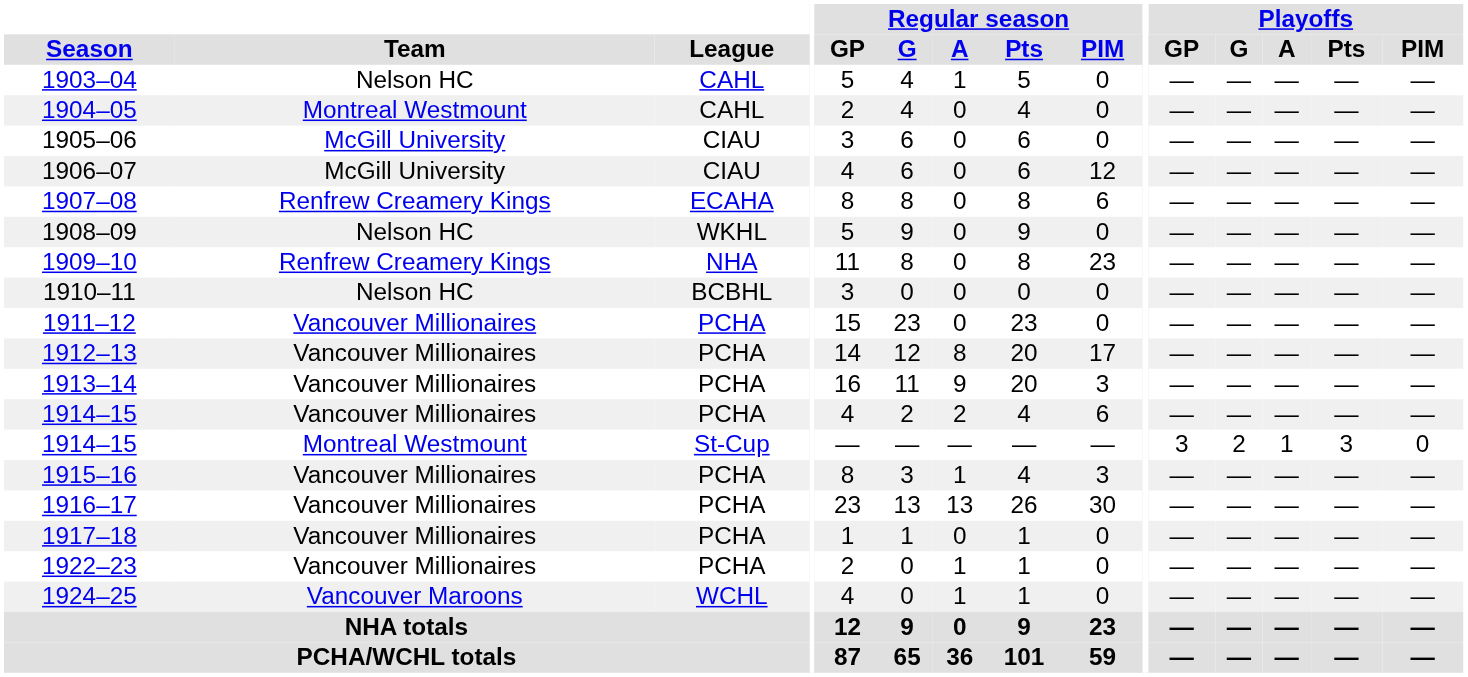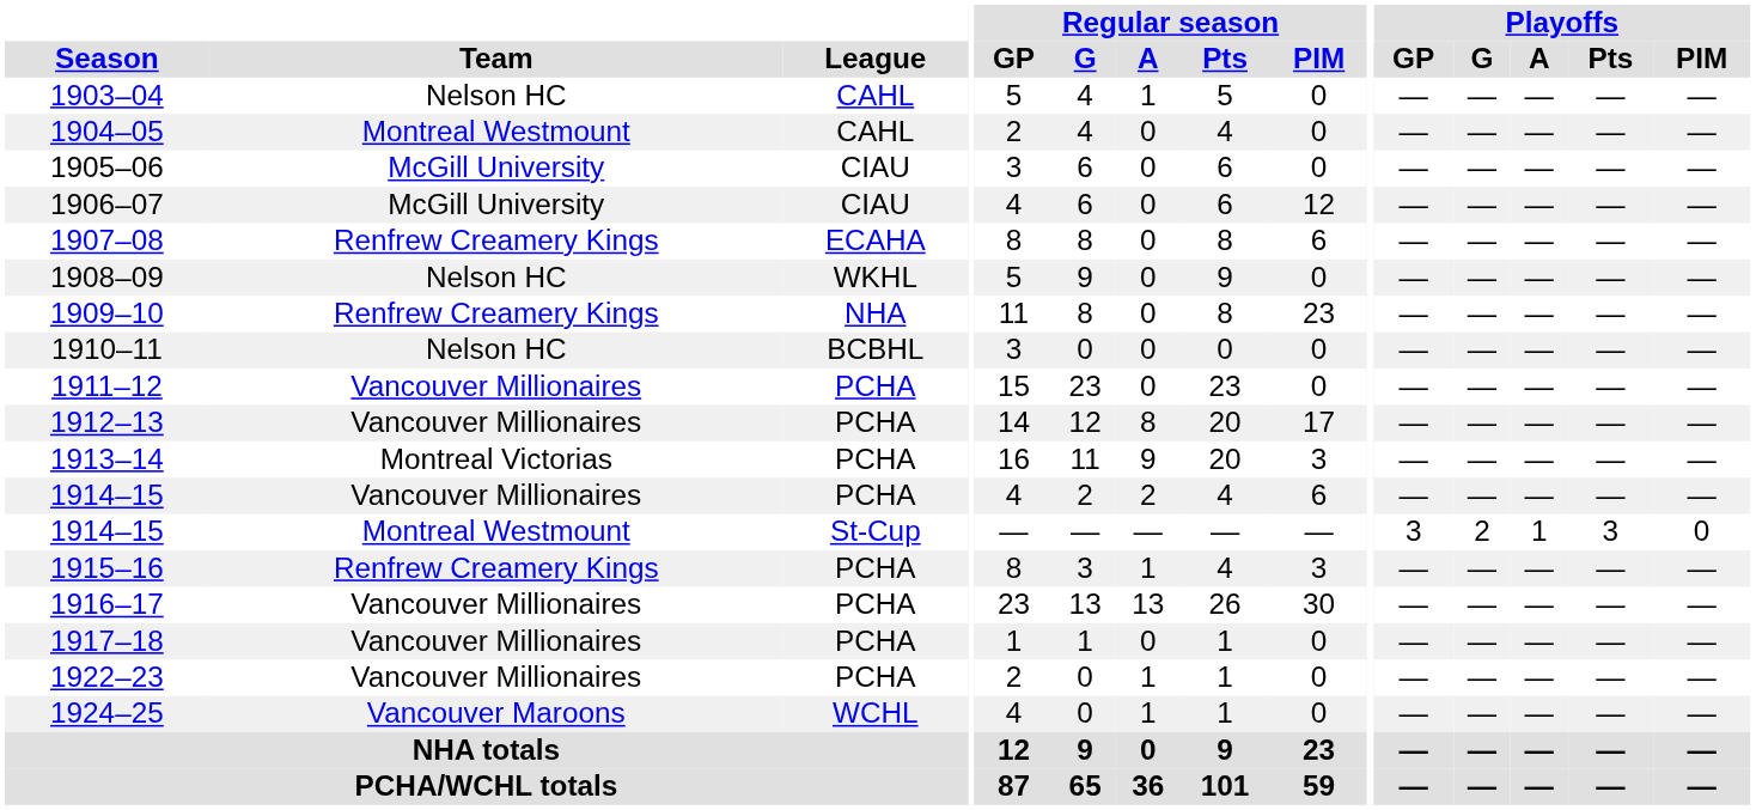 <table border="0" cellpadding="1" cellspacing="0" style="text-align:center; width:60em">
 <tr bgcolor="#e0e0e0">
 <th colspan="3" bgcolor="#ffffff"></th>
 <th rowspan="100" bgcolor="#ffffff"></th>
 <th colspan="5"><a href='#'>Regular season</a></th>
 <th rowspan="100" bgcolor="#ffffff"></th>
 <th colspan="5"><a href='#'>Playoffs</a></th>
 </tr>
 <tr bgcolor="#e0e0e0">
 <th><a href='#'>Season</a></th>
 <th>Team</th>
 <th>League</th>
 <th>GP</th>
 <th><a href='#'>G</a></th>
 <th><a href='#'>A</a></th>
 <th><a href='#'>Pts</a></th>
 <th><a href='#'>PIM</a></th>
 <th>GP</th>
 <th>G</th>
 <th>A</th>
 <th>Pts</th>
 <th>PIM</th>
 </tr>
 <tr>
 <td><a href='#'>1903–04</a></td>
 <td>Nelson HC</td>
 <td><a href='#'>CAHL</a></td>
 <td>5</td>
 <td>4</td>
 <td>1</td>
 <td>5</td>
 <td>0</td>
 <td>—</td>
 <td>—</td>
 <td>—</td>
 <td>—</td>
 <td>—</td>
 </tr>
 <tr bgcolor="#f0f0f0">
 <td><a href='#'>1904–05</a></td>
 <td><a href='#'>Montreal Westmount</a></td>
 <td>CAHL</td>
 <td>2</td>
 <td>4</td>
 <td>0</td>
 <td>4</td>
 <td>0</td>
 <td>—</td>
 <td>—</td>
 <td>—</td>
 <td>—</td>
 <td>—</td>
 </tr>
 <tr>
 <td>1905–06</td>
 <td><a href='#'>McGill University</a></td>
 <td>CIAU</td>
 <td>3</td>
 <td>6</td>
 <td>0</td>
 <td>6</td>
 <td>0</td>
 <td>—</td>
 <td>—</td>
 <td>—</td>
 <td>—</td>
 <td>—</td>
 </tr>
 <tr bgcolor="#f0f0f0">
 <td>1906–07</td>
 <td>McGill University</td>
 <td>CIAU</td>
 <td>4</td>
 <td>6</td>
 <td>0</td>
 <td>6</td>
 <td>12</td>
 <td>—</td>
 <td>—</td>
 <td>—</td>
 <td>—</td>
 <td>—</td>
 </tr>
 <tr>
 <td><a href='#'>1907–08</a></td>
 <td><a href='#'>Renfrew Creamery Kings</a></td>
 <td><a href='#'>ECAHA</a></td>
 <td>8</td>
 <td>8</td>
 <td>0</td>
 <td>8</td>
 <td>6</td>
 <td>—</td>
 <td>—</td>
 <td>—</td>
 <td>—</td>
 <td>—</td>
 </tr>
 <tr bgcolor="#f0f0f0">
 <td>1908–09</td>
 <td>Nelson HC</td>
 <td>WKHL</td>
 <td>5</td>
 <td>9</td>
 <td>0</td>
 <td>9</td>
 <td>0</td>
 <td>—</td>
 <td>—</td>
 <td>—</td>
 <td>—</td>
 <td>—</td>
 </tr>
 <tr>
 <td><a href='#'>1909–10</a></td>
 <td><a href='#'>Renfrew Creamery Kings</a></td>
 <td><a href='#'>NHA</a></td>
 <td>11</td>
 <td>8</td>
 <td>0</td>
 <td>8</td>
 <td>23</td>
 <td>—</td>
 <td>—</td>
 <td>—</td>
 <td>—</td>
 <td>—</td>
 </tr>
 <tr bgcolor="#f0f0f0">
 <td>1910–11</td>
 <td>Nelson HC</td>
 <td>BCBHL</td>
 <td>3</td>
 <td>0</td>
 <td>0</td>
 <td>0</td>
 <td>0</td>
 <td>—</td>
 <td>—</td>
 <td>—</td>
 <td>—</td>
 <td>—</td>
 </tr>
 <tr>
 <td><a href='#'>1911–12</a></td>
 <td><a href='#'>Vancouver Millionaires</a></td>
 <td><a href='#'>PCHA</a></td>
 <td>15</td>
 <td>23</td>
 <td>0</td>
 <td>23</td>
 <td>0</td>
 <td>—</td>
 <td>—</td>
 <td>—</td>
 <td>—</td>
 <td>—</td>
 </tr>
 <tr bgcolor="#f0f0f0">
 <td><a href='#'>1912–13</a></td>
 <td>Vancouver Millionaires</td>
 <td>PCHA</td>
 <td>14</td>
 <td>12</td>
 <td>8</td>
 <td>20</td>
 <td>17</td>
 <td>—</td>
 <td>—</td>
 <td>—</td>
 <td>—</td>
 <td>—</td>
 </tr>
 <tr>
 <td><a href='#'>1913–14</a></td>
-<td>Vancouver Millionaires</td>
+<td>Montreal Victorias</td>
 <td>PCHA</td>
 <td>16</td>
 <td>11</td>
 <td>9</td>
 <td>20</td>
 <td>3</td>
 <td>—</td>
 <td>—</td>
 <td>—</td>
 <td>—</td>
 <td>—</td>
 </tr>
 <tr bgcolor="#f0f0f0">
 <td><a href='#'>1914–15</a></td>
 <td>Vancouver Millionaires</td>
 <td>PCHA</td>
 <td>4</td>
 <td>2</td>
 <td>2</td>
 <td>4</td>
 <td>6</td>
 <td>—</td>
 <td>—</td>
 <td>—</td>
 <td>—</td>
 <td>—</td>
 </tr>
 <tr>
 <td><a href='#'>1914–15</a></td>
 <td><a href='#'>Montreal Westmount</a></td>
 <td><a href='#'>St-Cup</a></td>
 <td>—</td>
 <td>—</td>
 <td>—</td>
 <td>—</td>
 <td>—</td>
 <td>3</td>
 <td>2</td>
 <td>1</td>
 <td>3</td>
 <td>0</td>
 </tr>
 <tr bgcolor="#f0f0f0">
 <td><a href='#'>1915–16</a></td>
-<td>Vancouver Millionaires</td>
+<td><a href='#'>Renfrew Creamery Kings</a></td>
 <td>PCHA</td>
 <td>8</td>
 <td>3</td>
 <td>1</td>
 <td>4</td>
 <td>3</td>
 <td>—</td>
 <td>—</td>
 <td>—</td>
 <td>—</td>
 <td>—</td>
 </tr>
 <tr>
 <td><a href='#'>1916–17</a></td>
 <td>Vancouver Millionaires</td>
 <td>PCHA</td>
 <td>23</td>
 <td>13</td>
 <td>13</td>
 <td>26</td>
 <td>30</td>
 <td>—</td>
 <td>—</td>
 <td>—</td>
 <td>—</td>
 <td>—</td>
 </tr>
 <tr bgcolor="#f0f0f0">
 <td><a href='#'>1917–18</a></td>
 <td>Vancouver Millionaires</td>
 <td>PCHA</td>
 <td>1</td>
 <td>1</td>
 <td>0</td>
 <td>1</td>
 <td>0</td>
 <td>—</td>
 <td>—</td>
 <td>—</td>
 <td>—</td>
 <td>—</td>
 </tr>
 <tr>
 <td><a href='#'>1922–23</a></td>
 <td>Vancouver Millionaires</td>
 <td>PCHA</td>
 <td>2</td>
 <td>0</td>
 <td>1</td>
 <td>1</td>
 <td>0</td>
 <td>—</td>
 <td>—</td>
 <td>—</td>
 <td>—</td>
 <td>—</td>
 </tr>
 <tr bgcolor="#f0f0f0">
 <td><a href='#'>1924–25</a></td>
 <td><a href='#'>Vancouver Maroons</a></td>
 <td><a href='#'>WCHL</a></td>
 <td>4</td>
 <td>0</td>
 <td>1</td>
 <td>1</td>
 <td>0</td>
 <td>—</td>
 <td>—</td>
 <td>—</td>
 <td>—</td>
 <td>—</td>
 </tr>
 <tr bgcolor="#e0e0e0">
 <th colspan="3">NHA totals</th>
 <th>12</th>
 <th>9</th>
 <th>0</th>
 <th>9</th>
 <th>23</th>
 <th>—</th>
 <th>—</th>
 <th>—</th>
 <th>—</th>
 <th>—</th>
 </tr>
 <tr bgcolor="#e0e0e0">
 <th colspan="3">PCHA/WCHL totals</th>
 <th>87</th>
 <th>65</th>
 <th>36</th>
 <th>101</th>
 <th>59</th>
 <th>—</th>
 <th>—</th>
 <th>—</th>
 <th>—</th>
 <th>—</th>
 </tr>
 </table>
